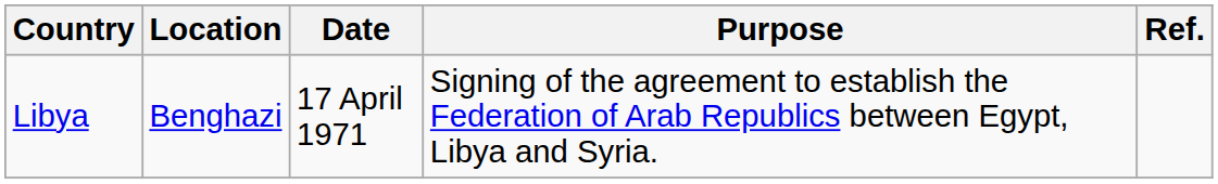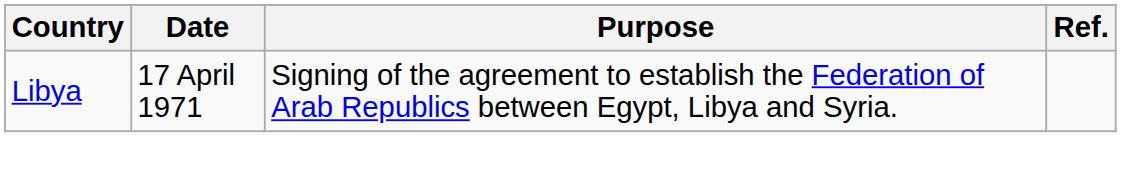 <table class="wikitable">
 <tr>
 <th>Country</th>
-<th>Location</th>
 <th>Date</th>
 <th>Purpose</th>
 <th>Ref.</th>
 </tr>
 <tr>
 <td> <a href='#'>Libya</a></td>
-<td><a href='#'>Benghazi</a></td>
 <td>17 April 1971</td>
 <td>Signing of the agreement to establish the <a href='#'>Federation of Arab Republics</a> between Egypt, Libya and Syria.</td>
 <td></td>
 </tr>
 </table>
